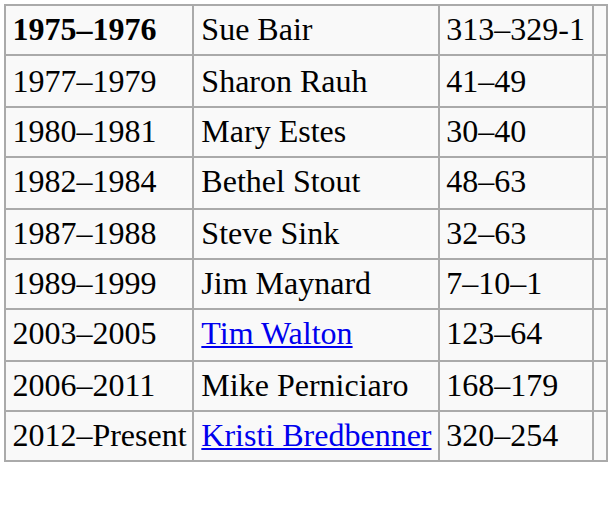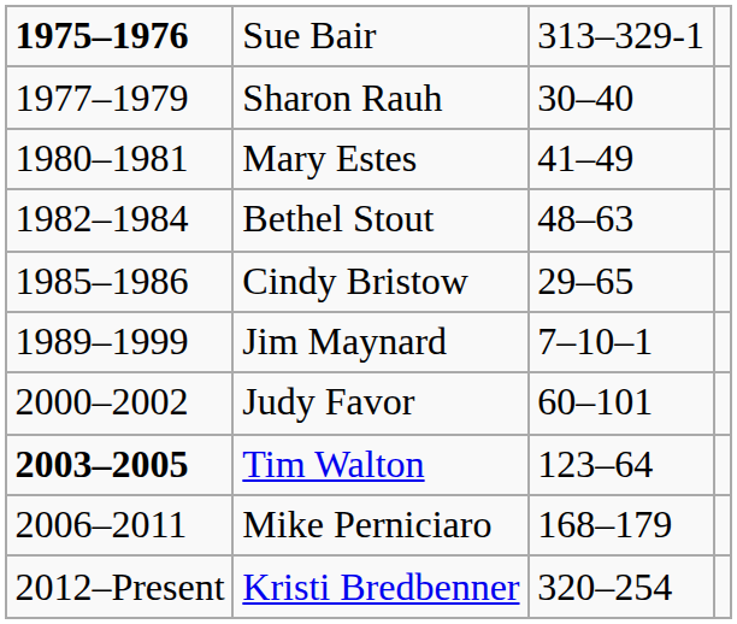 <table class="wikitable">
 <tr style="text-align:center;">
 </tr>
 <tr>
 <td><strong>1975–1976</strong></td>
 <td>Sue Bair</td>
 <td>313–329-1</td>
 <td></td>
 </tr>
 <tr>
 <td>1977–1979</td>
 <td>Sharon Rauh</td>
-<td>41–49</td>
+<td>30–40</td>
 <td></td>
 </tr>
 <tr>
 <td>1980–1981</td>
 <td>Mary Estes</td>
-<td>30–40</td>
+<td>41–49</td>
 <td></td>
 </tr>
 <tr>
 <td>1982–1984</td>
 <td>Bethel Stout</td>
 <td>48–63</td>
 <td></td>
 </tr>
 <tr>
-<td>1987–1988</td>
-<td>Steve Sink</td>
-<td>32–63</td>
+<td>1985–1986</td>
+<td>Cindy Bristow</td>
+<td>29–65</td>
 <td></td>
 </tr>
 <tr>
 <td>1989–1999</td>
 <td>Jim Maynard</td>
 <td>7–10–1</td>
 <td></td>
 </tr>
 <tr>
-<td>2003–2005</td>
+<td>2000–2002</td>
+<td>Judy Favor</td>
+<td>60–101</td>
+<td></td>
+</tr>
+<tr>
+<td><strong>2003–2005</strong></td>
 <td><a href='#'>Tim Walton</a></td>
 <td>123–64</td>
 <td></td>
 </tr>
 <tr>
 <td>2006–2011</td>
 <td>Mike Perniciaro</td>
 <td>168–179</td>
 <td></td>
 </tr>
 <tr>
 <td>2012–Present</td>
 <td><a href='#'>Kristi Bredbenner</a></td>
 <td>320–254</td>
 <td></td>
 </tr>
 </table>
